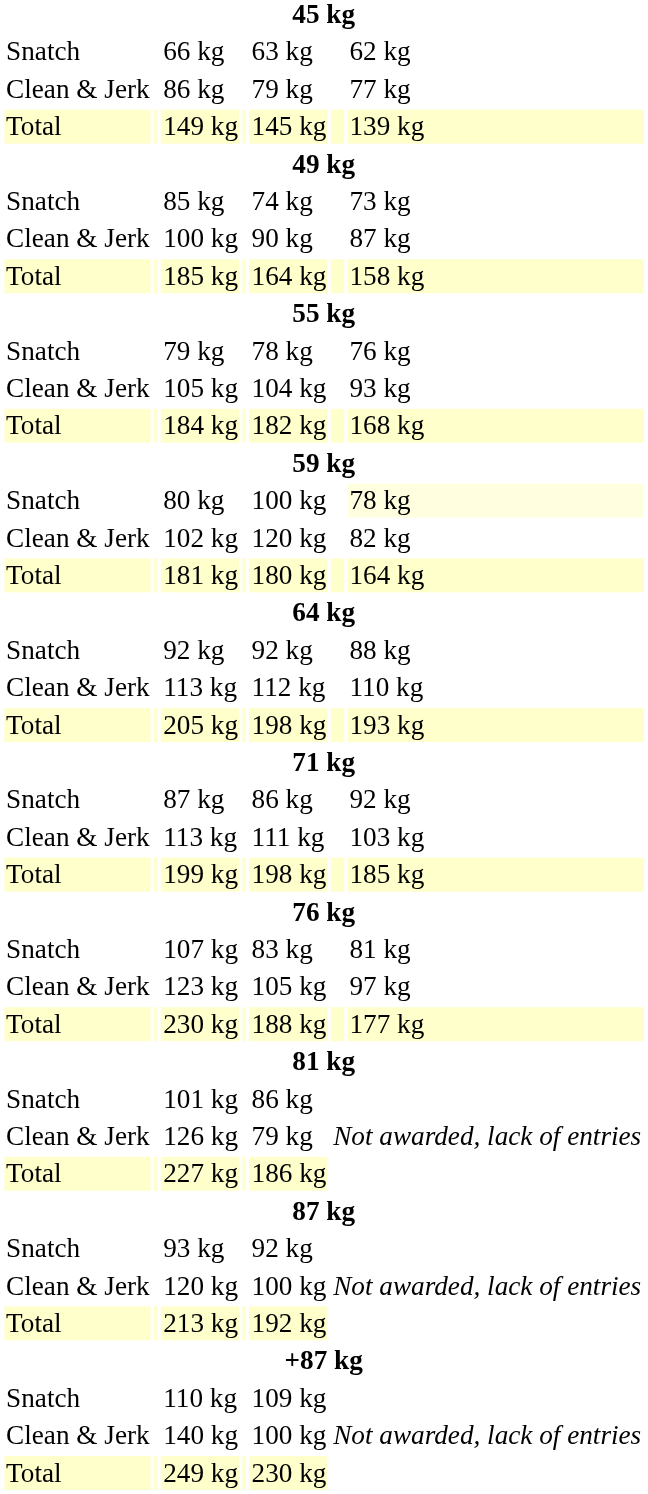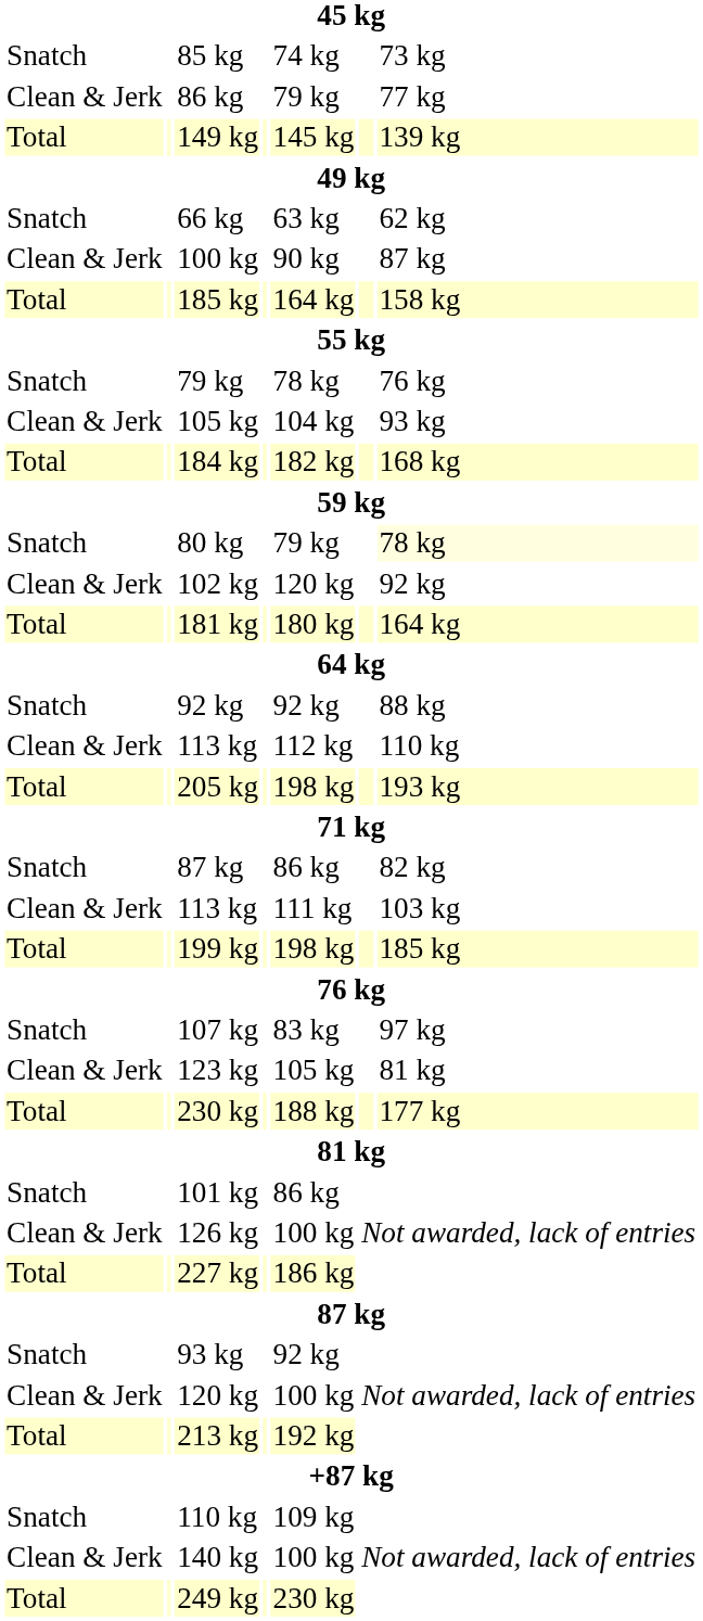 <table>
 <tr>
 <th colspan=7>45 kg</th>
 </tr>
 <tr>
 <td>Snatch</td>
 <td></td>
-<td>66 kg</td>
+<td>85 kg</td>
 <td></td>
-<td>63 kg</td>
+<td>74 kg</td>
 <td></td>
-<td>62 kg</td>
+<td>73 kg</td>
 </tr>
 <tr>
 <td>Clean & Jerk</td>
 <td></td>
 <td>86 kg</td>
 <td></td>
 <td>79 kg</td>
 <td></td>
 <td>77 kg</td>
 </tr>
 <tr bgcolor=ffffcc>
 <td>Total</td>
 <td></td>
 <td>149 kg</td>
 <td></td>
 <td>145 kg</td>
 <td></td>
 <td>139 kg</td>
 </tr>
 <tr>
 <th colspan=7>49 kg</th>
 </tr>
 <tr>
 <td>Snatch</td>
 <td></td>
-<td>85 kg</td>
+<td>66 kg</td>
 <td></td>
-<td>74 kg</td>
+<td>63 kg</td>
 <td></td>
-<td>73 kg</td>
+<td>62 kg</td>
 </tr>
 <tr>
 <td>Clean & Jerk</td>
 <td></td>
 <td>100 kg</td>
 <td></td>
 <td>90 kg</td>
 <td></td>
 <td>87 kg</td>
 </tr>
 <tr bgcolor=ffffcc>
 <td>Total</td>
 <td></td>
 <td>185 kg</td>
 <td></td>
 <td>164 kg</td>
 <td></td>
 <td>158 kg</td>
 </tr>
 <tr>
 <th colspan=7>55 kg</th>
 </tr>
 <tr>
 <td>Snatch</td>
 <td></td>
 <td>79 kg</td>
 <td></td>
 <td>78 kg</td>
 <td></td>
 <td>76 kg</td>
 </tr>
 <tr>
 <td>Clean & Jerk</td>
 <td></td>
 <td>105 kg</td>
 <td></td>
 <td>104 kg</td>
 <td></td>
 <td>93 kg</td>
 </tr>
 <tr bgcolor=ffffcc>
 <td>Total</td>
 <td></td>
 <td>184 kg</td>
 <td></td>
 <td>182 kg</td>
 <td></td>
 <td>168 kg</td>
 </tr>
 <tr>
 <th colspan=7>59 kg</th>
 </tr>
 <tr>
 <td>Snatch</td>
 <td></td>
 <td>80 kg</td>
 <td></td>
-<td>100 kg</td>
+<td>79 kg</td>
 <td></td>
 <td style="background: lightyellow;">78 kg</td>
 </tr>
 <tr>
 <td>Clean & Jerk</td>
 <td></td>
 <td>102 kg</td>
 <td></td>
 <td>120 kg</td>
 <td></td>
-<td>82 kg</td>
+<td>92 kg</td>
 </tr>
 <tr bgcolor=ffffcc>
 <td>Total</td>
 <td></td>
 <td>181 kg</td>
 <td></td>
 <td>180 kg</td>
 <td></td>
 <td>164 kg</td>
 </tr>
 <tr>
 <th colspan=7>64 kg</th>
 </tr>
 <tr>
 <td>Snatch</td>
 <td></td>
 <td>92 kg</td>
 <td></td>
 <td>92 kg</td>
 <td></td>
 <td>88 kg</td>
 </tr>
 <tr>
 <td>Clean & Jerk</td>
 <td></td>
 <td>113 kg</td>
 <td></td>
 <td>112 kg</td>
 <td></td>
 <td>110 kg</td>
 </tr>
 <tr bgcolor=ffffcc>
 <td>Total</td>
 <td></td>
 <td>205 kg</td>
 <td></td>
 <td>198 kg</td>
 <td></td>
 <td>193 kg</td>
 </tr>
 <tr>
 <th colspan=7>71 kg</th>
 </tr>
 <tr>
 <td>Snatch</td>
 <td></td>
 <td>87 kg</td>
 <td></td>
 <td>86 kg</td>
 <td></td>
-<td>92 kg</td>
+<td>82 kg</td>
 </tr>
 <tr>
 <td>Clean & Jerk</td>
 <td></td>
 <td>113 kg</td>
 <td></td>
 <td>111 kg</td>
 <td></td>
 <td>103 kg</td>
 </tr>
 <tr bgcolor=ffffcc>
 <td>Total</td>
 <td></td>
 <td>199 kg</td>
 <td></td>
 <td>198 kg</td>
 <td></td>
 <td>185 kg</td>
 </tr>
 <tr>
 <th colspan=7>76 kg</th>
 </tr>
 <tr>
 <td>Snatch</td>
 <td></td>
 <td>107 kg</td>
 <td></td>
 <td>83 kg</td>
 <td></td>
-<td>81 kg</td>
+<td>97 kg</td>
 </tr>
 <tr>
 <td>Clean & Jerk</td>
 <td></td>
 <td>123 kg</td>
 <td></td>
 <td>105 kg</td>
 <td></td>
-<td>97 kg</td>
+<td>81 kg</td>
 </tr>
 <tr bgcolor=ffffcc>
 <td>Total</td>
 <td></td>
 <td>230 kg</td>
 <td></td>
 <td>188 kg</td>
 <td></td>
 <td>177 kg</td>
 </tr>
 <tr>
 <th colspan=7>81 kg</th>
 </tr>
 <tr>
 <td>Snatch</td>
 <td></td>
 <td>101 kg</td>
 <td></td>
 <td>86 kg</td>
 <td rowspan=3 colspan=2 align=center><em>Not awarded, lack of entries</em></td>
 </tr>
 <tr>
 <td>Clean & Jerk</td>
 <td></td>
 <td>126 kg</td>
 <td></td>
-<td>79 kg</td>
+<td>100 kg</td>
 </tr>
 <tr bgcolor=ffffcc>
 <td>Total</td>
 <td></td>
 <td>227 kg</td>
 <td></td>
 <td>186 kg</td>
 </tr>
 <tr>
 <th colspan=7>87 kg</th>
 </tr>
 <tr>
 <td>Snatch</td>
 <td></td>
 <td>93 kg</td>
 <td></td>
 <td>92 kg</td>
 <td rowspan=3 colspan=2 align=center><em>Not awarded, lack of entries</em></td>
 </tr>
 <tr>
 <td>Clean & Jerk</td>
 <td></td>
 <td>120 kg</td>
 <td></td>
 <td>100 kg</td>
 </tr>
 <tr bgcolor=ffffcc>
 <td>Total</td>
 <td></td>
 <td>213 kg</td>
 <td></td>
 <td>192 kg</td>
 </tr>
 <tr>
 <th colspan=7>+87 kg</th>
 </tr>
 <tr>
 <td>Snatch</td>
 <td></td>
 <td>110 kg</td>
 <td></td>
 <td>109 kg</td>
 <td rowspan=3 colspan=2 align=center><em>Not awarded, lack of entries</em></td>
 </tr>
 <tr>
 <td>Clean & Jerk</td>
 <td></td>
 <td>140 kg</td>
 <td></td>
 <td>100 kg</td>
 </tr>
 <tr bgcolor=ffffcc>
 <td>Total</td>
 <td></td>
 <td>249 kg</td>
 <td></td>
 <td>230 kg</td>
 </tr>
 </table>
